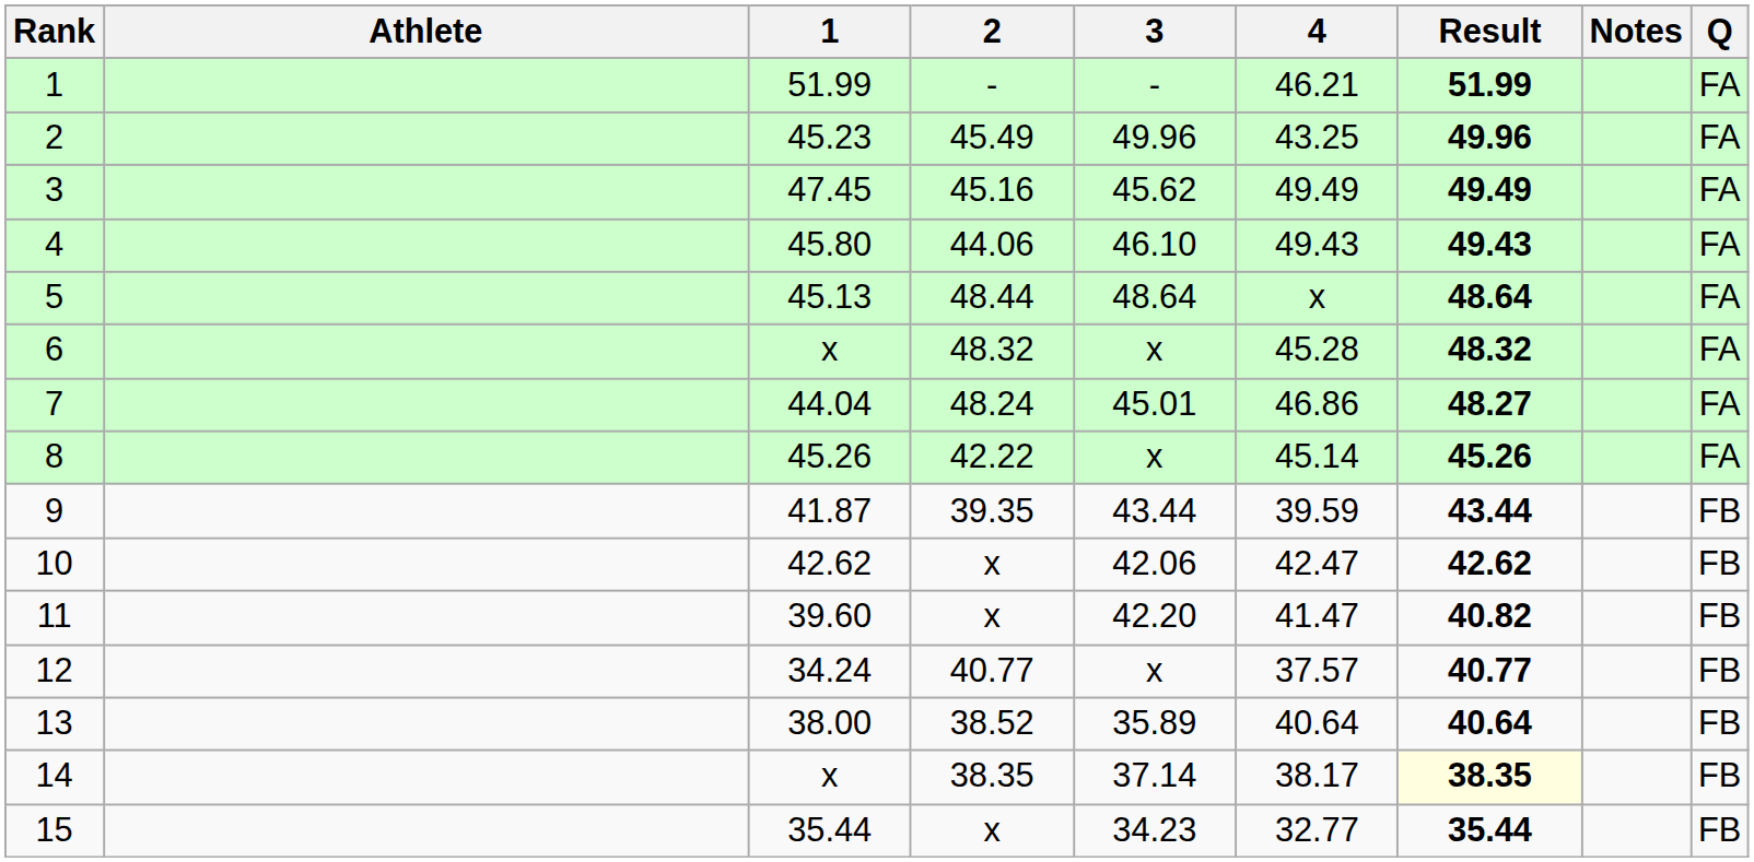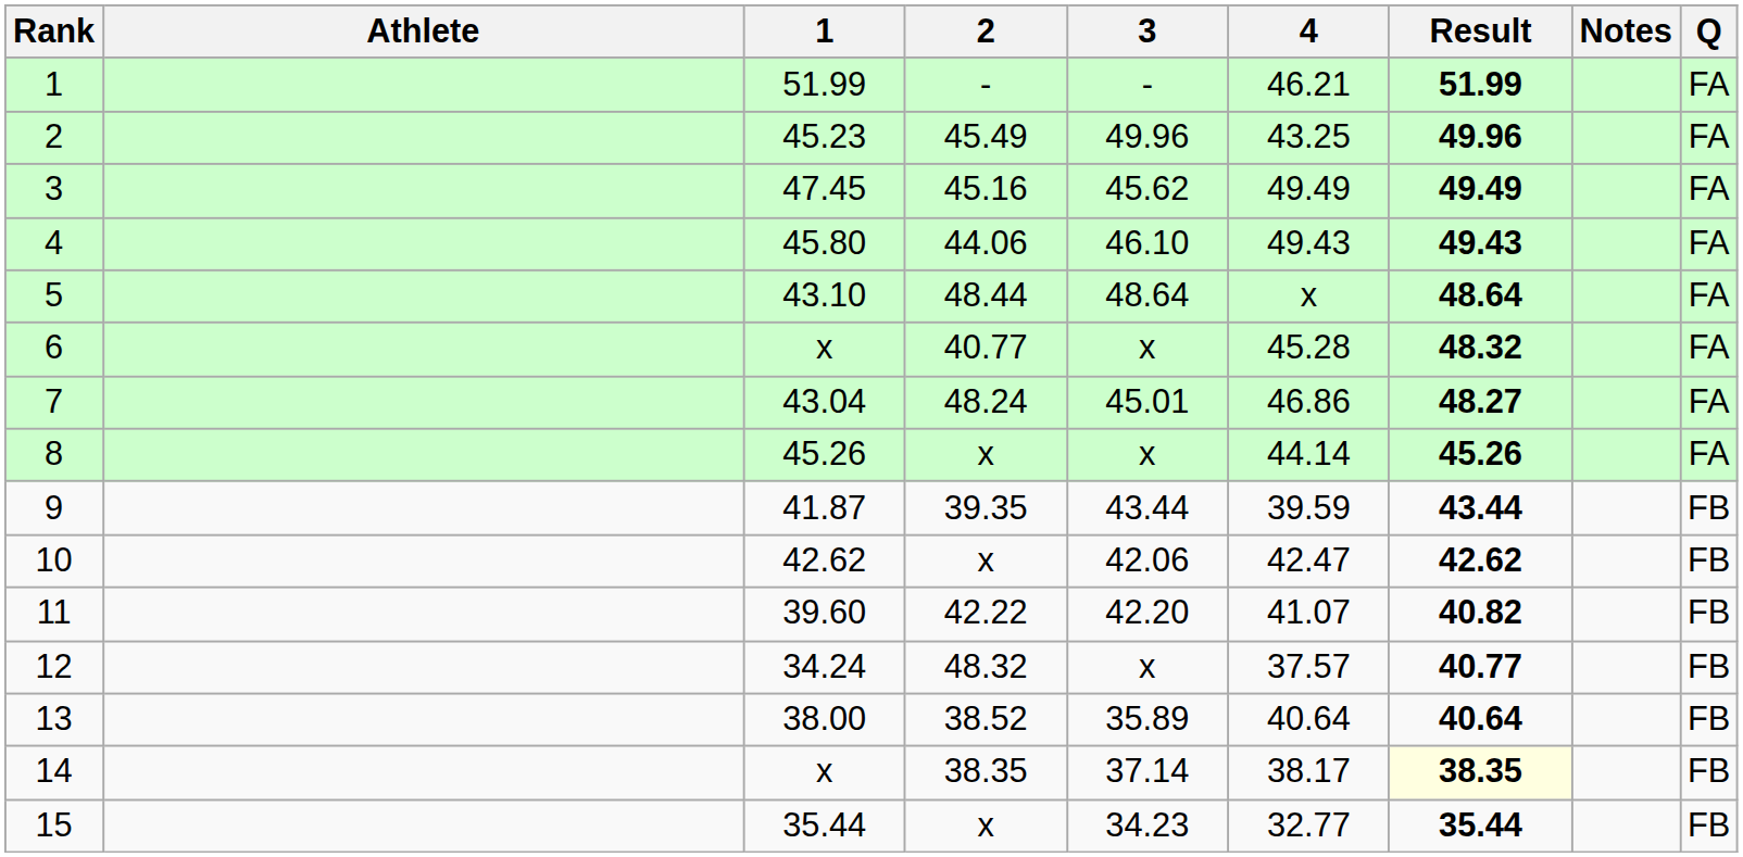 <table class="wikitable" style="text-align:center">
 <tr>
 <th>Rank</th>
 <th width=300>Athlete</th>
 <th width=70>1</th>
 <th width=70>2</th>
 <th width=70>3</th>
 <th width=70>4</th>
 <th width=80>Result</th>
 <th>Notes</th>
 <th>Q</th>
 </tr>
 <tr bgcolor=ccffcc>
 <td>1</td>
 <td align=left></td>
 <td>51.99</td>
 <td>-</td>
 <td>-</td>
 <td>46.21</td>
 <td><strong>51.99</strong></td>
 <td></td>
 <td>FA</td>
 </tr>
 <tr bgcolor=ccffcc>
 <td>2</td>
 <td align=left></td>
 <td>45.23</td>
 <td>45.49</td>
 <td>49.96</td>
 <td>43.25</td>
 <td><strong>49.96</strong></td>
 <td></td>
 <td>FA</td>
 </tr>
 <tr bgcolor=ccffcc>
 <td>3</td>
 <td align=left></td>
 <td>47.45</td>
 <td>45.16</td>
 <td>45.62</td>
 <td>49.49</td>
 <td><strong>49.49</strong></td>
 <td></td>
 <td>FA</td>
 </tr>
 <tr bgcolor=ccffcc>
 <td>4</td>
 <td align=left></td>
 <td>45.80</td>
 <td>44.06</td>
 <td>46.10</td>
 <td>49.43</td>
 <td><strong>49.43</strong></td>
 <td></td>
 <td>FA</td>
 </tr>
 <tr bgcolor=ccffcc>
 <td>5</td>
 <td align=left></td>
-<td>45.13</td>
+<td>43.10</td>
 <td>48.44</td>
 <td>48.64</td>
 <td>x</td>
 <td><strong>48.64</strong></td>
 <td></td>
 <td>FA</td>
 </tr>
 <tr bgcolor=ccffcc>
 <td>6</td>
 <td align=left></td>
 <td>x</td>
-<td>48.32</td>
+<td>40.77</td>
 <td>x</td>
 <td>45.28</td>
 <td><strong>48.32</strong></td>
 <td></td>
 <td>FA</td>
 </tr>
 <tr bgcolor=ccffcc>
 <td>7</td>
 <td align=left></td>
-<td>44.04</td>
+<td>43.04</td>
 <td>48.24</td>
 <td>45.01</td>
 <td>46.86</td>
 <td><strong>48.27</strong></td>
 <td></td>
 <td>FA</td>
 </tr>
 <tr bgcolor=ccffcc>
 <td>8</td>
 <td align=left></td>
 <td>45.26</td>
-<td>42.22</td>
 <td>x</td>
-<td>45.14</td>
+<td>x</td>
+<td>44.14</td>
 <td><strong>45.26</strong></td>
 <td></td>
 <td>FA</td>
 </tr>
 <tr>
 <td>9</td>
 <td align=left></td>
 <td>41.87</td>
 <td>39.35</td>
 <td>43.44</td>
 <td>39.59</td>
 <td><strong>43.44</strong></td>
 <td></td>
 <td>FB</td>
 </tr>
 <tr>
 <td>10</td>
 <td align=left></td>
 <td>42.62</td>
 <td>x</td>
 <td>42.06</td>
 <td>42.47</td>
 <td><strong>42.62</strong></td>
 <td></td>
 <td>FB</td>
 </tr>
 <tr>
 <td>11</td>
 <td align=left></td>
 <td>39.60</td>
-<td>x</td>
+<td>42.22</td>
 <td>42.20</td>
-<td>41.47</td>
+<td>41.07</td>
 <td><strong>40.82</strong></td>
 <td></td>
 <td>FB</td>
 </tr>
 <tr>
 <td>12</td>
 <td align=left></td>
 <td>34.24</td>
-<td>40.77</td>
+<td>48.32</td>
 <td>x</td>
 <td>37.57</td>
 <td><strong>40.77</strong></td>
 <td></td>
 <td>FB</td>
 </tr>
 <tr>
 <td>13</td>
 <td align=left></td>
 <td>38.00</td>
 <td>38.52</td>
 <td>35.89</td>
 <td>40.64</td>
 <td><strong>40.64</strong></td>
 <td></td>
 <td>FB</td>
 </tr>
 <tr>
 <td>14</td>
 <td align=left></td>
 <td>x</td>
 <td>38.35</td>
 <td>37.14</td>
 <td>38.17</td>
 <td style="background: lightyellow;"><strong>38.35</strong></td>
 <td></td>
 <td>FB</td>
 </tr>
 <tr>
 <td>15</td>
 <td align=left></td>
 <td>35.44</td>
 <td>x</td>
 <td>34.23</td>
 <td>32.77</td>
 <td><strong>35.44</strong></td>
 <td></td>
 <td>FB</td>
 </tr>
 </table>
